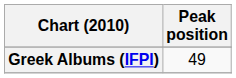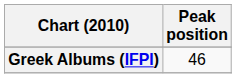 <table class="wikitable sortable plainrowheaders">
 <tr>
 <th scope="col">Chart (2010)</th>
 <th scope="col">Peak<br>position</th>
 </tr>
 <tr>
 </tr>
 <tr>
 </tr>
 <tr>
 </tr>
 <tr>
 <th scope="row">Greek Albums (<a href='#'>IFPI</a>)</th>
-<td style="text-align:center">49</td>
+<td style="text-align:center">46</td>
 </tr>
 <tr>
 </tr>
 <tr>
 </tr>
 <tr>
 </tr>
 </table>
